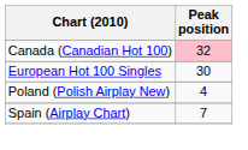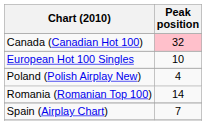 <table class="wikitable sortable">
 <tr>
 <th>Chart (2010)</th>
 <th>Peak<br>position</th>
 </tr>
 <tr>
 </tr>
 <tr>
 </tr>
 <tr>
 <td>Canada (<a href='#'>Canadian Hot 100</a>)</td>
 <td style="background: pink; text-align:center;">32</td>
 </tr>
 <tr>
 </tr>
 <tr>
 </tr>
 <tr>
 <td><a href='#'>European Hot 100 Singles</a></td>
-<td style="text-align:center;">30</td>
+<td style="text-align:center;">10</td>
 </tr>
 <tr>
 </tr>
 <tr>
 </tr>
 <tr>
 </tr>
 <tr>
 </tr>
 <tr>
 </tr>
 <tr>
 <td>Poland (<a href='#'>Polish Airplay New</a>)</td>
 <td align="center">4</td>
+</tr>
+<tr>
+<td>Romania (<a href='#'>Romanian Top 100</a>)</td>
+<td style="text-align:center;">14</td>
 </tr>
 <tr>
 </tr>
 <tr>
 </tr>
 <tr>
 </tr>
 <tr>
 <td>Spain (<a href='#'>Airplay Chart</a>)</td>
 <td style="text-align:center;">7</td>
 </tr>
 <tr>
 </tr>
 <tr>
 </tr>
 <tr>
 </tr>
 </table>
